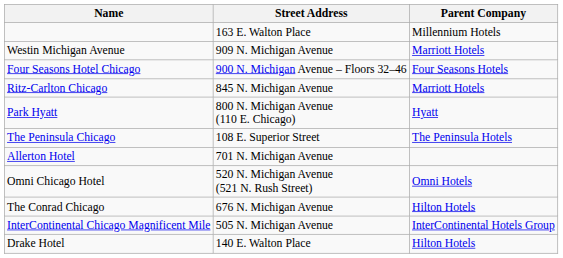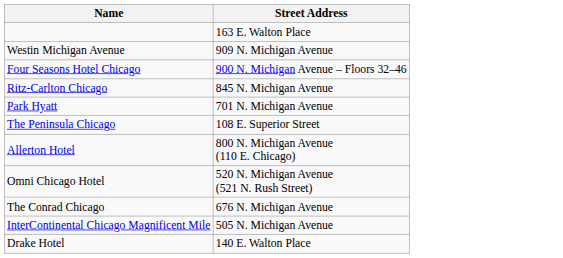 <table class="wikitable">
 <tr>
 <th>Name</th>
 <th>Street Address</th>
-<th>Parent Company</th>
 </tr>
 <tr>
 <td></td>
 <td>163 E. Walton Place</td>
-<td>Millennium Hotels</td>
 </tr>
 <tr>
 <td>Westin Michigan Avenue</td>
 <td>909 N. Michigan Avenue</td>
-<td><a href='#'>Marriott Hotels</a></td>
 </tr>
 <tr>
 <td><a href='#'>Four Seasons Hotel Chicago</a></td>
 <td><a href='#'>900 N. Michigan</a> Avenue – Floors 32–46</td>
-<td><a href='#'>Four Seasons Hotels</a></td>
 </tr>
 <tr>
 <td><a href='#'>Ritz-Carlton Chicago</a></td>
 <td>845 N. Michigan Avenue</td>
-<td><a href='#'>Marriott Hotels</a></td>
 </tr>
 <tr>
 <td><a href='#'>Park Hyatt</a></td>
-<td>800 N. Michigan Avenue<br>(110 E. Chicago)</td>
-<td><a href='#'>Hyatt</a></td>
+<td>701 N. Michigan Avenue</td>
 </tr>
 <tr>
 <td><a href='#'>The Peninsula Chicago</a></td>
 <td>108 E. Superior Street</td>
-<td><a href='#'>The Peninsula Hotels</a></td>
 </tr>
 <tr>
 <td><a href='#'>Allerton Hotel</a></td>
-<td>701 N. Michigan Avenue</td>
-<td></td>
+<td>800 N. Michigan Avenue<br>(110 E. Chicago)</td>
 </tr>
 <tr>
 <td>Omni Chicago Hotel</td>
 <td>520 N. Michigan Avenue<br>(521 N. Rush Street)</td>
-<td><a href='#'>Omni Hotels</a></td>
 </tr>
 <tr>
 <td>The Conrad Chicago</td>
 <td>676 N. Michigan Avenue</td>
-<td><a href='#'>Hilton Hotels</a></td>
 </tr>
 <tr>
 <td><a href='#'>InterContinental Chicago Magnificent Mile</a></td>
 <td>505 N. Michigan Avenue</td>
-<td><a href='#'>InterContinental Hotels Group</a></td>
 </tr>
 <tr>
 <td>Drake Hotel</td>
 <td>140 E. Walton Place</td>
-<td><a href='#'>Hilton Hotels</a></td>
 </tr>
 </table>
